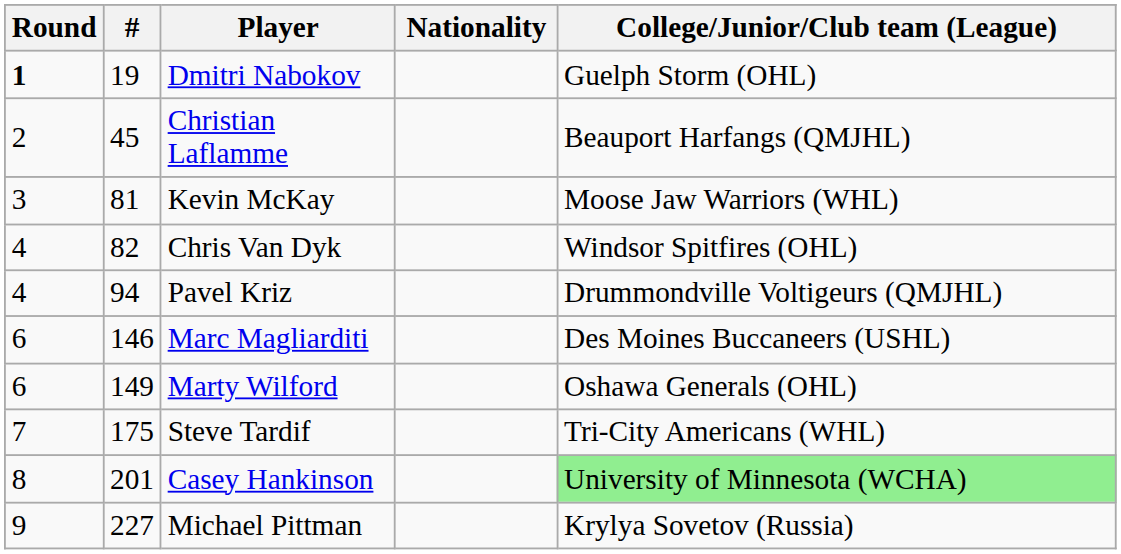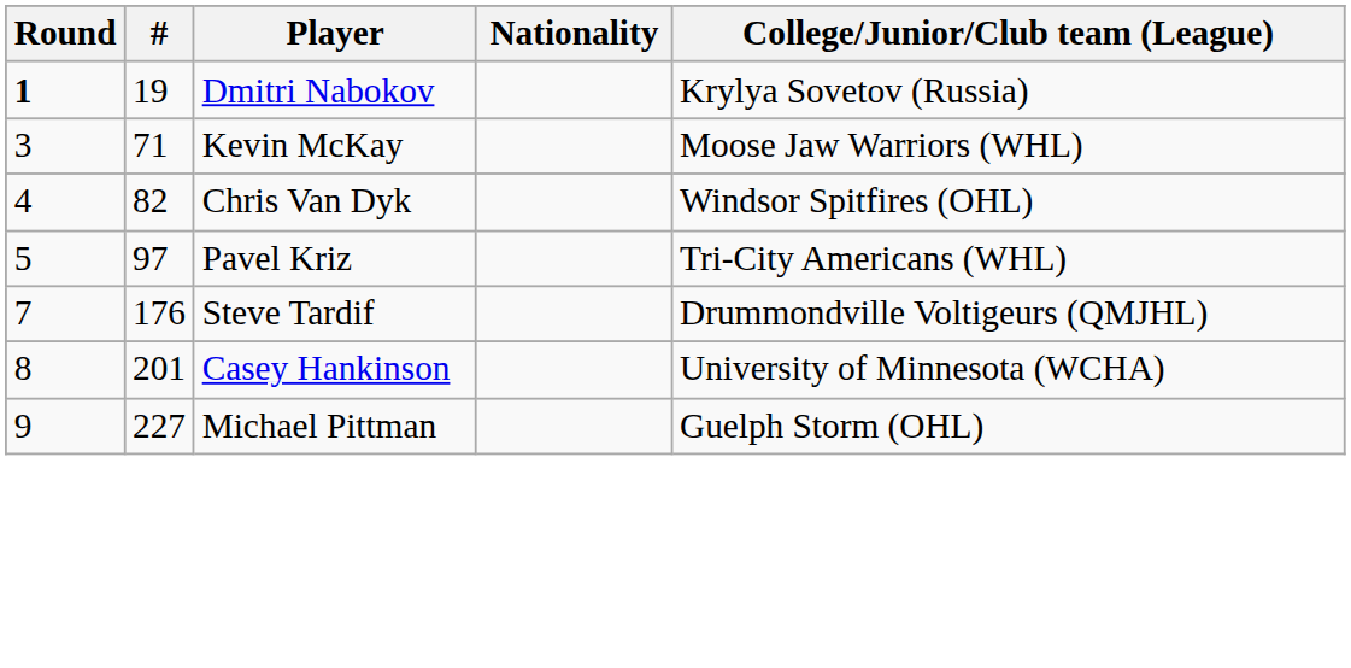 <table class="wikitable">
 <tr align="center">
 <th bgcolor="#DDDDFF" width="4.0%">Round</th>
 <th bgcolor="#DDDDFF" width="4.0%">#</th>
 <th bgcolor="#DDDDFF" width="21.0%">Player</th>
 <th bgcolor="#DDDDFF" width="14.5%">Nationality</th>
 <th bgcolor="#DDDDFF" width="50.0%">College/Junior/Club team (League)</th>
 </tr>
 <tr>
 <td><strong>1</strong></td>
 <td>19</td>
 <td><a href='#'>Dmitri Nabokov</a></td>
 <td></td>
-<td>Guelph Storm (OHL)</td>
-</tr>
-<tr>
-<td>2</td>
-<td>45</td>
-<td><a href='#'>Christian Laflamme</a></td>
-<td></td>
-<td>Beauport Harfangs (QMJHL)</td>
+<td>Krylya Sovetov (Russia)</td>
 </tr>
 <tr>
 <td>3</td>
-<td>81</td>
+<td>71</td>
 <td>Kevin McKay</td>
 <td></td>
 <td>Moose Jaw Warriors (WHL)</td>
 </tr>
 <tr>
 <td>4</td>
 <td>82</td>
 <td>Chris Van Dyk</td>
 <td></td>
 <td>Windsor Spitfires (OHL)</td>
 </tr>
 <tr>
-<td>4</td>
-<td>94</td>
+<td>5</td>
+<td>97</td>
 <td>Pavel Kriz</td>
 <td></td>
-<td>Drummondville Voltigeurs (QMJHL)</td>
-</tr>
-<tr>
-<td>6</td>
-<td>146</td>
-<td><a href='#'>Marc Magliarditi</a></td>
-<td></td>
-<td>Des Moines Buccaneers (USHL)</td>
-</tr>
-<tr>
-<td>6</td>
-<td>149</td>
-<td><a href='#'>Marty Wilford</a></td>
-<td></td>
-<td>Oshawa Generals (OHL)</td>
+<td>Tri-City Americans (WHL)</td>
 </tr>
 <tr>
 <td>7</td>
-<td>175</td>
+<td>176</td>
 <td>Steve Tardif</td>
 <td></td>
-<td>Tri-City Americans (WHL)</td>
+<td>Drummondville Voltigeurs (QMJHL)</td>
 </tr>
 <tr>
 <td>8</td>
 <td>201</td>
 <td><a href='#'>Casey Hankinson</a></td>
 <td></td>
-<td style="background: lightgreen;">University of Minnesota (WCHA)</td>
+<td>University of Minnesota (WCHA)</td>
 </tr>
 <tr>
 <td>9</td>
 <td>227</td>
 <td>Michael Pittman</td>
 <td></td>
-<td>Krylya Sovetov (Russia)</td>
+<td>Guelph Storm (OHL)</td>
 </tr>
 </table>
